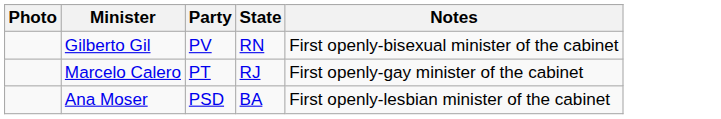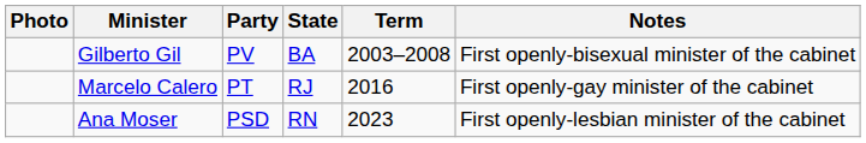 <table class="wikitable">
 <tr>
 <th>Photo</th>
 <th>Minister</th>
 <th>Party</th>
 <th>State</th>
+<th>Term</th>
 <th>Notes</th>
 </tr>
 <tr>
 <td></td>
 <td><a href='#'>Gilberto Gil</a></td>
 <td><a href='#'>PV</a></td>
-<td><a href='#'>RN</a></td>
+<td><a href='#'>BA</a></td>
+<td>2003–2008</td>
 <td>First openly-bisexual minister of the cabinet</td>
 </tr>
 <tr>
 <td></td>
 <td><a href='#'>Marcelo Calero</a></td>
 <td><a href='#'>PT</a></td>
 <td><a href='#'>RJ</a></td>
+<td>2016</td>
 <td>First openly-gay minister of the cabinet</td>
 </tr>
 <tr>
 <td></td>
 <td><a href='#'>Ana Moser</a></td>
 <td><a href='#'>PSD</a></td>
-<td><a href='#'>BA</a></td>
+<td><a href='#'>RN</a></td>
+<td>2023</td>
 <td>First openly-lesbian minister of the cabinet</td>
 </tr>
 </table>
